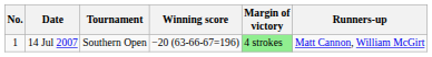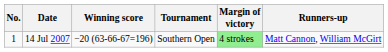 <table class="wikitable" style="font-size:95%;">
 <tr>
 <th>No.</th>
 <th>Date</th>
+<th>Winning score</th>
 <th>Tournament</th>
-<th>Winning score</th>
 <th>Margin of<br>victory</th>
 <th>Runners-up</th>
 </tr>
 <tr>
 <td align=center>1</td>
 <td align=right>14 Jul <a href='#'>2007</a></td>
+<td>−20 (63-66-67=196)</td>
 <td>Southern Open</td>
-<td>−20 (63-66-67=196)</td>
 <td style="background: lightgreen;">4 strokes</td>
 <td> <a href='#'>Matt Cannon</a>,  <a href='#'>William McGirt</a></td>
 </tr>
 </table>
